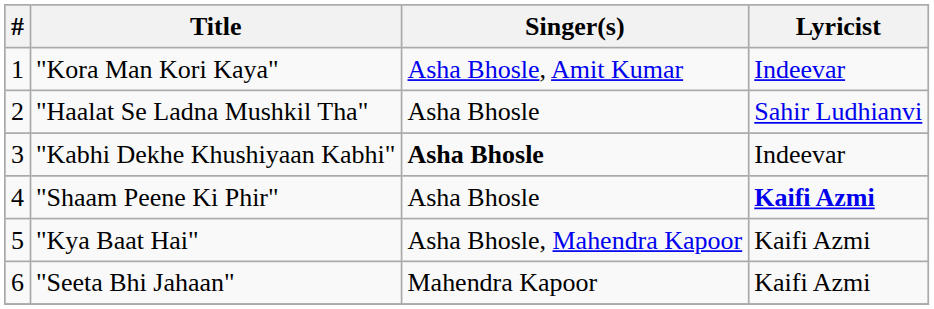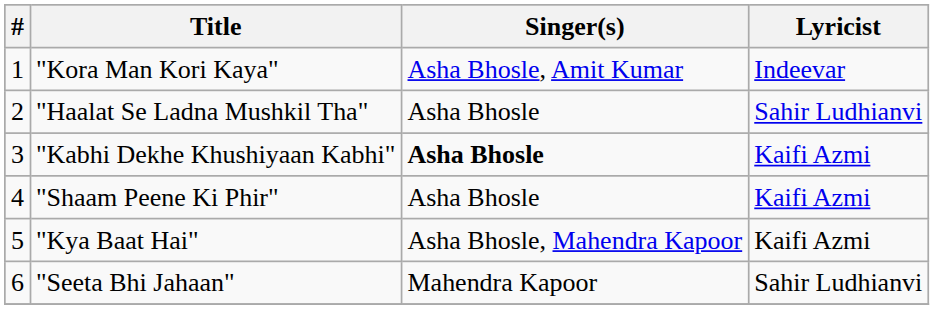 <table class="wikitable" style="font-size:95%;">
 <tr>
 <th>#</th>
 <th>Title</th>
 <th>Singer(s)</th>
 <th>Lyricist</th>
 </tr>
 <tr>
 <td>1</td>
 <td>"Kora Man Kori Kaya"</td>
 <td><a href='#'>Asha Bhosle</a>, <a href='#'>Amit Kumar</a></td>
 <td><a href='#'>Indeevar</a></td>
 </tr>
 <tr>
 <td>2</td>
 <td>"Haalat Se Ladna Mushkil Tha"</td>
 <td>Asha Bhosle</td>
 <td><a href='#'>Sahir Ludhianvi</a></td>
 </tr>
 <tr>
 <td>3</td>
 <td>"Kabhi Dekhe Khushiyaan Kabhi"</td>
 <td><strong>Asha Bhosle</strong></td>
-<td>Indeevar</td>
+<td><a href='#'>Kaifi Azmi</a></td>
 </tr>
 <tr>
 <td>4</td>
 <td>"Shaam Peene Ki Phir"</td>
 <td>Asha Bhosle</td>
-<td><strong><a href='#'>Kaifi Azmi</a></strong></td>
+<td><a href='#'>Kaifi Azmi</a></td>
 </tr>
 <tr>
 <td>5</td>
 <td>"Kya Baat Hai"</td>
 <td>Asha Bhosle, <a href='#'>Mahendra Kapoor</a></td>
 <td>Kaifi Azmi</td>
 </tr>
 <tr>
 <td>6</td>
 <td>"Seeta Bhi Jahaan"</td>
 <td>Mahendra Kapoor</td>
-<td>Kaifi Azmi</td>
+<td>Sahir Ludhianvi</td>
 </tr>
 <tr>
 </tr>
 </table>
